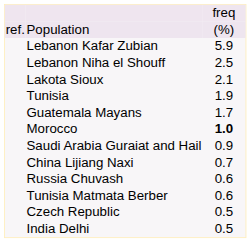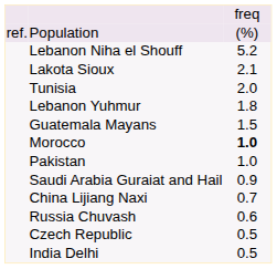 <table align="left" border="0" cellspacing="0" cellpadding="1" style="text-align:center; margin-right: 1em;  border:1px #ffeebb solid; background:#f8f6f8; ">
 <tr style="background:#efe5ef">
 <td></td>
 <td></td>
 <td>freq</td>
 </tr>
 <tr style="background:#eee5ef">
 <td>ref.</td>
 <td align="left">Population</td>
 <td style="width:50px">(%)</td>
 </tr>
 <tr>
 <td></td>
-<td align="left">Lebanon Kafar Zubian</td>
-<td>5.9</td>
-</tr>
-<tr>
-<td></td>
 <td align="left">Lebanon Niha el Shouff</td>
-<td>2.5</td>
+<td>5.2</td>
 </tr>
 <tr>
 <td></td>
 <td align="left">Lakota Sioux</td>
 <td>2.1</td>
 </tr>
 <tr>
 <td></td>
 <td align="left">Tunisia</td>
-<td>1.9</td>
+<td>2.0</td>
+</tr>
+<tr>
+<td></td>
+<td align="left">Lebanon Yuhmur</td>
+<td>1.8</td>
 </tr>
 <tr>
 <td></td>
 <td align="left">Guatemala Mayans</td>
-<td>1.7</td>
+<td>1.5</td>
 </tr>
 <tr>
 <td></td>
 <td align="left">Morocco</td>
 <td><strong>1.0</strong></td>
+</tr>
+<tr>
+<td></td>
+<td align="left">Pakistan</td>
+<td>1.0</td>
 </tr>
 <tr>
 <td></td>
 <td align="left">Saudi Arabia Guraiat and Hail</td>
 <td>0.9</td>
 </tr>
 <tr>
 <td></td>
 <td align="left">China Lijiang Naxi</td>
 <td>0.7</td>
 </tr>
 <tr>
 <td></td>
 <td align="left">Russia Chuvash</td>
 <td>0.6</td>
 </tr>
 <tr>
 <td></td>
-<td align="left">Tunisia Matmata Berber</td>
-<td>0.6</td>
-</tr>
-<tr>
-<td></td>
 <td align="left">Czech Republic</td>
 <td>0.5</td>
 </tr>
 <tr>
 <td></td>
 <td align="left">India Delhi</td>
 <td>0.5</td>
 </tr>
 </table>
